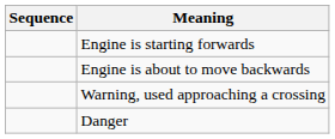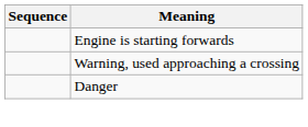 <table class="wikitable">
 <tr>
 <th>Sequence</th>
 <th>Meaning</th>
 </tr>
 <tr>
 <td></td>
 <td>Engine is starting forwards</td>
 </tr>
 <tr>
 <td></td>
-<td>Engine is about to move backwards</td>
-</tr>
-<tr>
-<td></td>
 <td>Warning, used approaching a crossing</td>
 </tr>
 <tr>
 <td></td>
 <td>Danger</td>
 </tr>
 </table>
